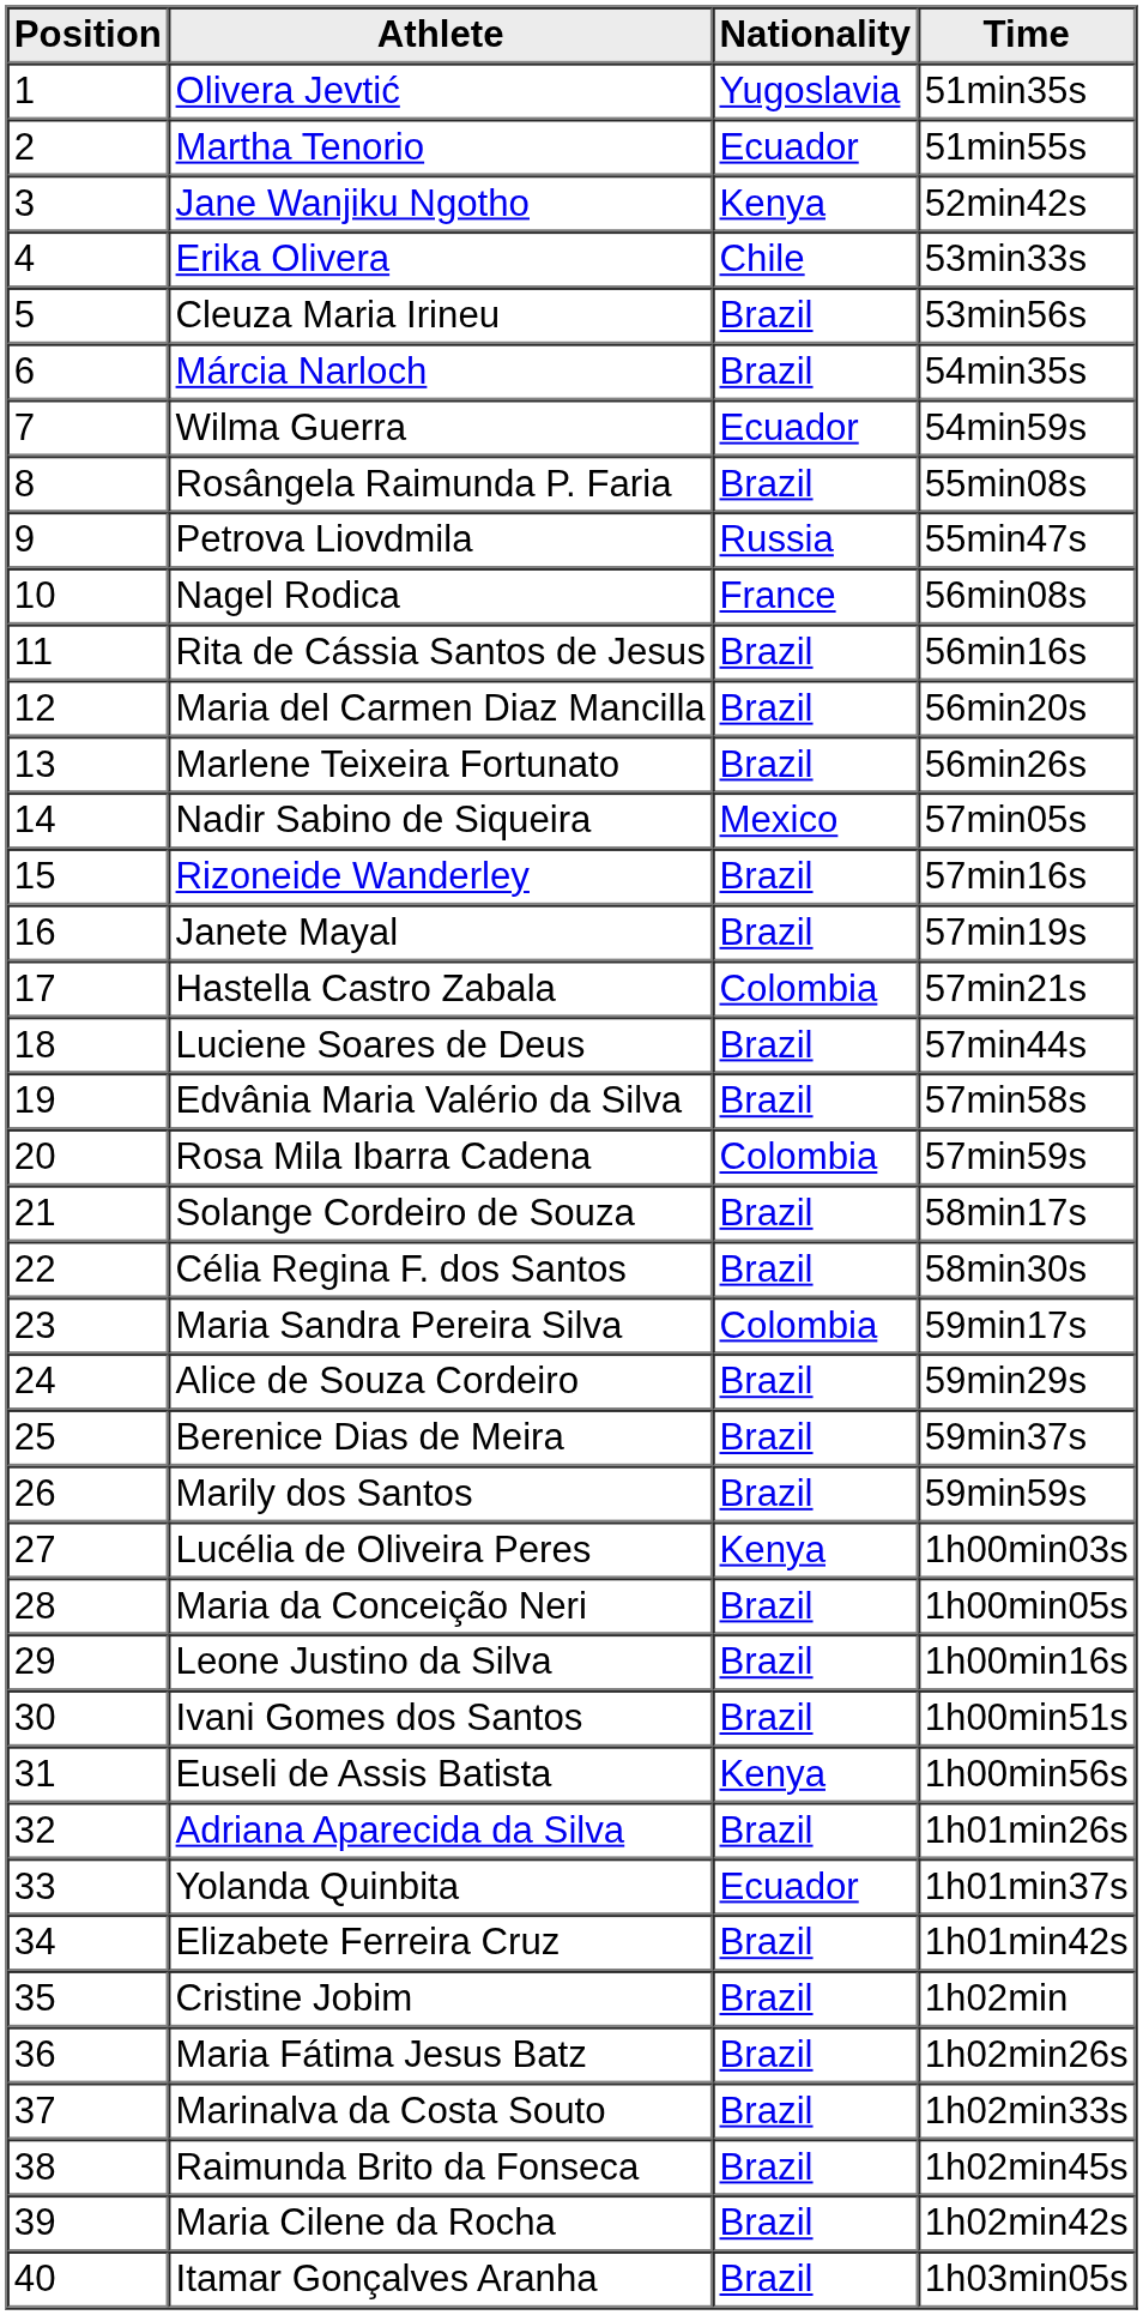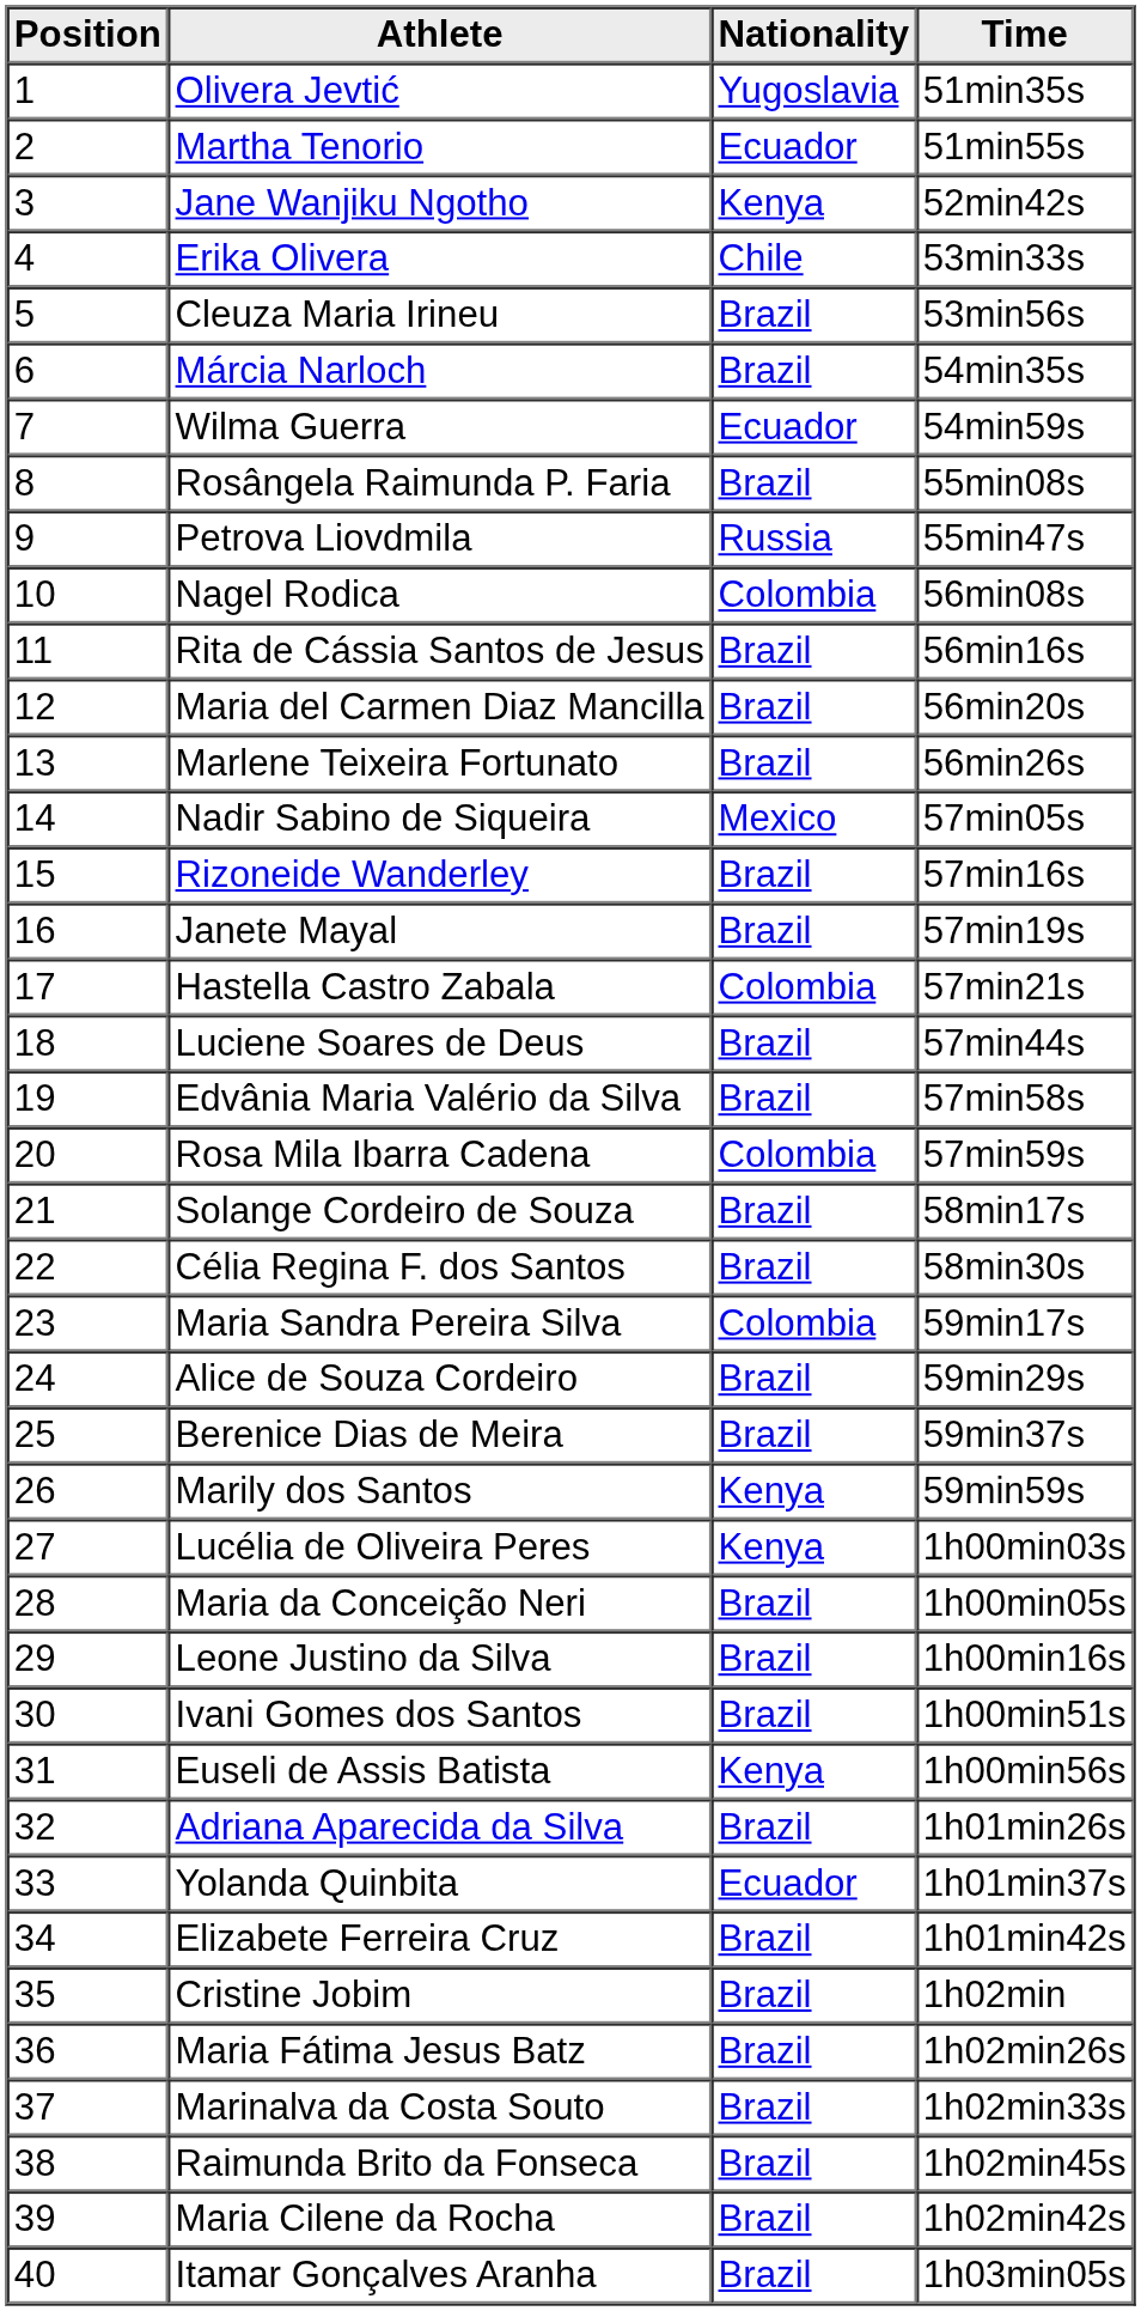 <table cellpadding=2 cellspacing=0 border=1>
 <tr bgcolor=#ececec>
 <th>Position</th>
 <th>Athlete</th>
 <th>Nationality</th>
 <th>Time</th>
 </tr>
 <tr>
 <td>1</td>
 <td><a href='#'>Olivera Jevtić</a></td>
 <td> <a href='#'>Yugoslavia</a></td>
 <td>51min35s</td>
 </tr>
 <tr>
 <td>2</td>
 <td><a href='#'>Martha Tenorio</a></td>
 <td> <a href='#'>Ecuador</a></td>
 <td>51min55s</td>
 </tr>
 <tr>
 <td>3</td>
 <td><a href='#'>Jane Wanjiku Ngotho</a></td>
 <td> <a href='#'>Kenya</a></td>
 <td>52min42s</td>
 </tr>
 <tr>
 <td>4</td>
 <td><a href='#'>Erika Olivera</a></td>
 <td> <a href='#'>Chile</a></td>
 <td>53min33s</td>
 </tr>
 <tr>
 <td>5</td>
 <td>Cleuza Maria Irineu</td>
 <td> <a href='#'>Brazil</a></td>
 <td>53min56s</td>
 </tr>
 <tr>
 <td>6</td>
 <td><a href='#'>Márcia Narloch</a></td>
 <td> <a href='#'>Brazil</a></td>
 <td>54min35s</td>
 </tr>
 <tr>
 <td>7</td>
 <td>Wilma Guerra</td>
 <td> <a href='#'>Ecuador</a></td>
 <td>54min59s</td>
 </tr>
 <tr>
 <td>8</td>
 <td>Rosângela Raimunda P. Faria</td>
 <td> <a href='#'>Brazil</a></td>
 <td>55min08s</td>
 </tr>
 <tr>
 <td>9</td>
 <td>Petrova Liovdmila</td>
 <td> <a href='#'>Russia</a></td>
 <td>55min47s</td>
 </tr>
 <tr>
 <td>10</td>
 <td>Nagel Rodica</td>
-<td> <a href='#'>France</a></td>
+<td> <a href='#'>Colombia</a></td>
 <td>56min08s</td>
 </tr>
 <tr>
 <td>11</td>
 <td>Rita de Cássia Santos de Jesus</td>
 <td> <a href='#'>Brazil</a></td>
 <td>56min16s</td>
 </tr>
 <tr>
 <td>12</td>
 <td>Maria del Carmen Diaz Mancilla</td>
 <td> <a href='#'>Brazil</a></td>
 <td>56min20s</td>
 </tr>
 <tr>
 <td>13</td>
 <td>Marlene Teixeira Fortunato</td>
 <td> <a href='#'>Brazil</a></td>
 <td>56min26s</td>
 </tr>
 <tr>
 <td>14</td>
 <td>Nadir Sabino de Siqueira</td>
 <td> <a href='#'>Mexico</a></td>
 <td>57min05s</td>
 </tr>
 <tr>
 <td>15</td>
 <td><a href='#'>Rizoneide Wanderley</a></td>
 <td> <a href='#'>Brazil</a></td>
 <td>57min16s</td>
 </tr>
 <tr>
 <td>16</td>
 <td>Janete Mayal</td>
 <td> <a href='#'>Brazil</a></td>
 <td>57min19s</td>
 </tr>
 <tr>
 <td>17</td>
 <td>Hastella Castro Zabala</td>
 <td> <a href='#'>Colombia</a></td>
 <td>57min21s</td>
 </tr>
 <tr>
 <td>18</td>
 <td>Luciene Soares de Deus</td>
 <td> <a href='#'>Brazil</a></td>
 <td>57min44s</td>
 </tr>
 <tr>
 <td>19</td>
 <td>Edvânia Maria Valério da Silva</td>
 <td> <a href='#'>Brazil</a></td>
 <td>57min58s</td>
 </tr>
 <tr>
 <td>20</td>
 <td>Rosa Mila Ibarra Cadena</td>
 <td> <a href='#'>Colombia</a></td>
 <td>57min59s</td>
 </tr>
 <tr>
 <td>21</td>
 <td>Solange Cordeiro de Souza</td>
 <td> <a href='#'>Brazil</a></td>
 <td>58min17s</td>
 </tr>
 <tr>
 <td>22</td>
 <td>Célia Regina F. dos Santos</td>
 <td> <a href='#'>Brazil</a></td>
 <td>58min30s</td>
 </tr>
 <tr>
 <td>23</td>
 <td>Maria Sandra Pereira Silva</td>
 <td> <a href='#'>Colombia</a></td>
 <td>59min17s</td>
 </tr>
 <tr>
 <td>24</td>
 <td>Alice de Souza Cordeiro</td>
 <td> <a href='#'>Brazil</a></td>
 <td>59min29s</td>
 </tr>
 <tr>
 <td>25</td>
 <td>Berenice Dias de Meira</td>
 <td> <a href='#'>Brazil</a></td>
 <td>59min37s</td>
 </tr>
 <tr>
 <td>26</td>
 <td>Marily dos Santos</td>
-<td> <a href='#'>Brazil</a></td>
+<td> <a href='#'>Kenya</a></td>
 <td>59min59s</td>
 </tr>
 <tr>
 <td>27</td>
 <td>Lucélia de Oliveira Peres</td>
 <td> <a href='#'>Kenya</a></td>
 <td>1h00min03s</td>
 </tr>
 <tr>
 <td>28</td>
 <td>Maria da Conceição Neri</td>
 <td> <a href='#'>Brazil</a></td>
 <td>1h00min05s</td>
 </tr>
 <tr>
 <td>29</td>
 <td>Leone Justino da Silva</td>
 <td> <a href='#'>Brazil</a></td>
 <td>1h00min16s</td>
 </tr>
 <tr>
 <td>30</td>
 <td>Ivani Gomes dos Santos</td>
 <td> <a href='#'>Brazil</a></td>
 <td>1h00min51s</td>
 </tr>
 <tr>
 <td>31</td>
 <td>Euseli de Assis Batista</td>
 <td> <a href='#'>Kenya</a></td>
 <td>1h00min56s</td>
 </tr>
 <tr>
 <td>32</td>
 <td><a href='#'>Adriana Aparecida da Silva</a></td>
 <td> <a href='#'>Brazil</a></td>
 <td>1h01min26s</td>
 </tr>
 <tr>
 <td>33</td>
 <td>Yolanda Quinbita</td>
 <td> <a href='#'>Ecuador</a></td>
 <td>1h01min37s</td>
 </tr>
 <tr>
 <td>34</td>
 <td>Elizabete Ferreira Cruz</td>
 <td> <a href='#'>Brazil</a></td>
 <td>1h01min42s</td>
 </tr>
 <tr>
 <td>35</td>
 <td>Cristine Jobim</td>
 <td> <a href='#'>Brazil</a></td>
 <td>1h02min</td>
 </tr>
 <tr>
 <td>36</td>
 <td>Maria Fátima Jesus Batz</td>
 <td> <a href='#'>Brazil</a></td>
 <td>1h02min26s</td>
 </tr>
 <tr>
 <td>37</td>
 <td>Marinalva da Costa Souto</td>
 <td> <a href='#'>Brazil</a></td>
 <td>1h02min33s</td>
 </tr>
 <tr>
 <td>38</td>
 <td>Raimunda Brito da Fonseca</td>
 <td> <a href='#'>Brazil</a></td>
 <td>1h02min45s</td>
 </tr>
 <tr>
 <td>39</td>
 <td>Maria Cilene da Rocha</td>
 <td> <a href='#'>Brazil</a></td>
 <td>1h02min42s</td>
 </tr>
 <tr>
 <td>40</td>
 <td>Itamar Gonçalves Aranha</td>
 <td> <a href='#'>Brazil</a></td>
 <td>1h03min05s</td>
 </tr>
 </table>
